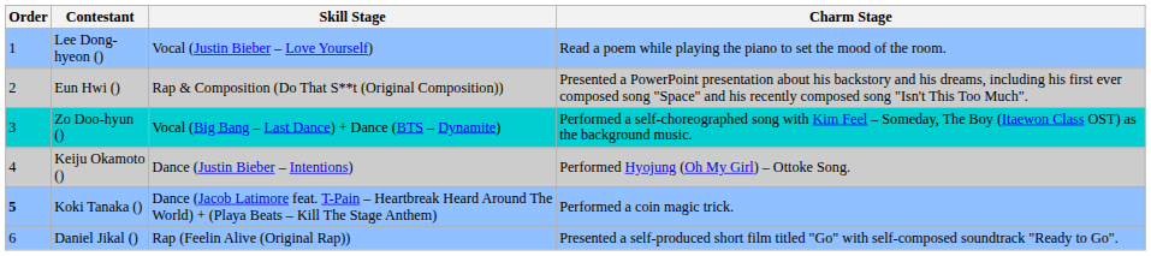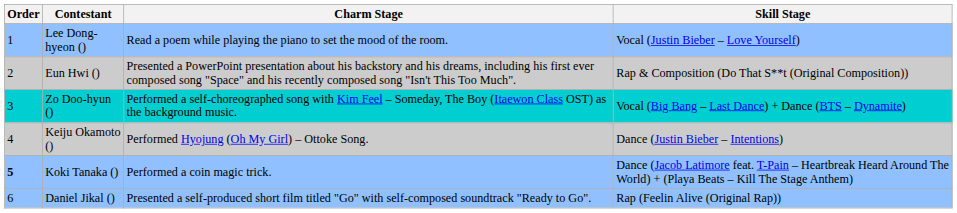 <table class="wikitable">
 <tr>
 <th>Order</th>
 <th>Contestant</th>
+<th>Charm Stage</th>
 <th>Skill Stage</th>
-<th>Charm Stage</th>
 </tr>
 <tr style="background:#90C0FF">
 <td>1</td>
 <td>Lee Dong-hyeon ()</td>
+<td>Read a poem while playing the piano to set the mood of the room.</td>
 <td>Vocal (<a href='#'>Justin Bieber</a> – <a href='#'>Love Yourself</a>)</td>
-<td>Read a poem while playing the piano to set the mood of the room.</td>
 </tr>
 <tr style="background:#CCCCCC">
 <td>2</td>
 <td>Eun Hwi ()</td>
+<td>Presented a PowerPoint presentation about his backstory and his dreams, including his first ever composed song "Space" and his recently composed song "Isn't This Too Much".</td>
 <td>Rap & Composition (Do That S**t (Original Composition))</td>
-<td>Presented a PowerPoint presentation about his backstory and his dreams, including his first ever composed song "Space" and his recently composed song "Isn't This Too Much".</td>
 </tr>
 <tr style="background:#00CED1">
 <td>3</td>
 <td>Zo Doo-hyun ()</td>
+<td>Performed a self-choreographed song with <a href='#'>Kim Feel</a> – Someday, The Boy (<a href='#'>Itaewon Class</a> OST) as the background music.</td>
 <td>Vocal (<a href='#'>Big Bang</a> – <a href='#'>Last Dance</a>) + Dance (<a href='#'>BTS</a> – <a href='#'>Dynamite</a>)</td>
-<td>Performed a self-choreographed song with <a href='#'>Kim Feel</a> – Someday, The Boy (<a href='#'>Itaewon Class</a> OST) as the background music.</td>
 </tr>
 <tr style="background:#CCCCCC">
 <td>4</td>
 <td>Keiju Okamoto ()</td>
+<td>Performed <a href='#'>Hyojung</a> (<a href='#'>Oh My Girl</a>) – Ottoke Song.</td>
 <td>Dance (<a href='#'>Justin Bieber</a> – <a href='#'>Intentions</a>)</td>
-<td>Performed <a href='#'>Hyojung</a> (<a href='#'>Oh My Girl</a>) – Ottoke Song.</td>
 </tr>
 <tr style="background:#90C0FF">
 <td><strong>5</strong></td>
 <td>Koki Tanaka ()</td>
+<td>Performed a coin magic trick.</td>
 <td>Dance (<a href='#'>Jacob Latimore</a> feat. <a href='#'>T-Pain</a> – Heartbreak Heard Around The World) + (Playa Beats – Kill The Stage Anthem)</td>
-<td>Performed a coin magic trick.</td>
 </tr>
 <tr style="background:#90C0FF">
 <td>6</td>
 <td>Daniel Jikal ()</td>
+<td>Presented a self-produced short film titled "Go" with self-composed soundtrack "Ready to Go".</td>
 <td>Rap (Feelin Alive (Original Rap))</td>
-<td>Presented a self-produced short film titled "Go" with self-composed soundtrack "Ready to Go".</td>
 </tr>
 </table>
